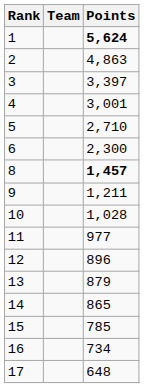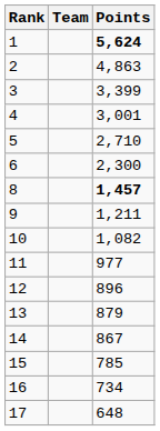 <table class="wikitable">
 <tr>
 <th>Rank</th>
 <th>Team</th>
 <th>Points</th>
 </tr>
 <tr>
 <td>1</td>
 <td></td>
 <td><strong>5,624</strong></td>
 </tr>
 <tr>
 <td>2</td>
 <td></td>
 <td>4,863</td>
 </tr>
 <tr>
 <td>3</td>
 <td></td>
-<td>3,397</td>
+<td>3,399</td>
 </tr>
 <tr>
 <td>4</td>
 <td></td>
 <td>3,001</td>
 </tr>
 <tr>
 <td>5</td>
 <td></td>
 <td>2,710</td>
 </tr>
 <tr>
 <td>6</td>
 <td></td>
 <td>2,300</td>
 </tr>
 <tr>
 <td>8</td>
 <td></td>
 <td><strong>1,457</strong></td>
 </tr>
 <tr>
 <td>9</td>
 <td></td>
 <td>1,211</td>
 </tr>
 <tr>
 <td>10</td>
 <td></td>
-<td>1,028</td>
+<td>1,082</td>
 </tr>
 <tr>
 <td>11</td>
 <td></td>
 <td>977</td>
 </tr>
 <tr>
 <td>12</td>
 <td></td>
 <td>896</td>
 </tr>
 <tr>
 <td>13</td>
 <td></td>
 <td>879</td>
 </tr>
 <tr>
 <td>14</td>
 <td></td>
-<td>865</td>
+<td>867</td>
 </tr>
 <tr>
 <td>15</td>
 <td></td>
 <td>785</td>
 </tr>
 <tr>
 <td>16</td>
 <td></td>
 <td>734</td>
 </tr>
 <tr>
 <td>17</td>
 <td></td>
 <td>648</td>
 </tr>
 <tr>
 </tr>
 </table>
